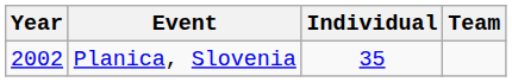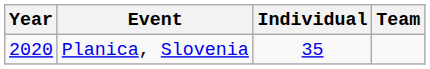 <table class="wikitable sortable" style="text-align:center;">
 <tr>
 <th>Year</th>
 <th>Event</th>
 <th>Individual</th>
 <th>Team</th>
 </tr>
 <tr>
-<td><a href='#'>2002</a></td>
+<td><a href='#'>2020</a></td>
 <td style="text-align:left;"> <a href='#'>Planica</a>, <a href='#'>Slovenia</a></td>
 <td><a href='#'>35</a></td>
 <td></td>
 </tr>
 </table>
